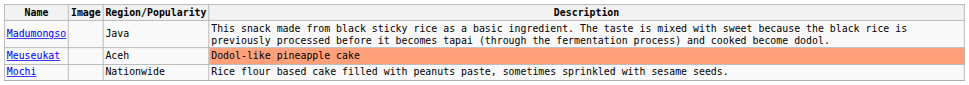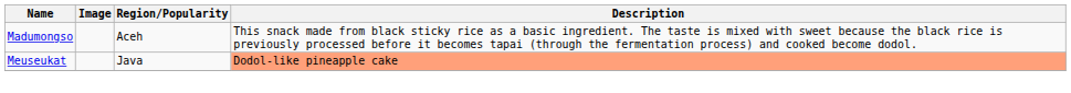 <table class="wikitable sortable" width="100%">
 <tr>
 <th>Name</th>
 <th>Image</th>
 <th>Region/Popularity</th>
 <th>Description</th>
 </tr>
 <tr>
 <td><a href='#'>Madumongso</a></td>
 <td></td>
-<td>Java</td>
+<td>Aceh</td>
 <td>This snack made from black sticky rice as a basic ingredient. The taste is mixed with sweet because the black rice is previously processed before it becomes tapai (through the fermentation process) and cooked become dodol.</td>
 </tr>
 <tr>
 <td><a href='#'>Meuseukat</a></td>
 <td></td>
-<td>Aceh</td>
+<td>Java</td>
 <td style="background: lightsalmon;">Dodol-like pineapple cake</td>
-</tr>
-<tr>
-<td><a href='#'>Mochi</a></td>
-<td></td>
-<td>Nationwide</td>
-<td>Rice flour based cake filled with peanuts paste, sometimes sprinkled with sesame seeds.</td>
 </tr>
 <tr>
 </tr>
 </table>
